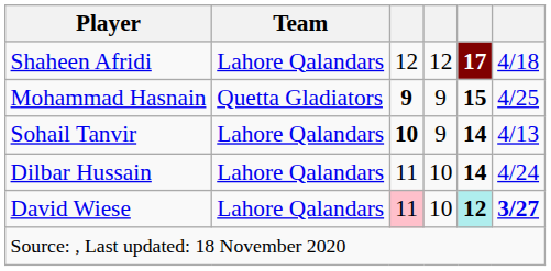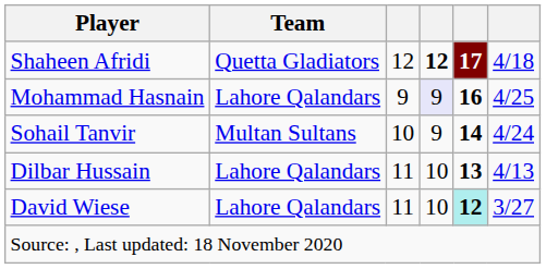 <table class="wikitable" style="text-align: center;">
 <tr>
 <th>Player</th>
 <th>Team</th>
 <th></th>
 <th></th>
 <th></th>
 <th></th>
 </tr>
 <tr>
 <td style="text-align:left"><a href='#'>Shaheen Afridi</a></td>
-<td style="text-align:left"><a href='#'>Lahore Qalandars</a></td>
+<td style="text-align:left"><a href='#'>Quetta Gladiators</a></td>
 <td>12</td>
-<td>12</td>
+<td><strong>12</strong></td>
 <td style="background:maroon;color:white"><strong>17</strong></td>
 <td><a href='#'>4/18</a></td>
 </tr>
 <tr>
 <td style="text-align:left"><a href='#'>Mohammad Hasnain</a></td>
-<td style="text-align:left"><a href='#'>Quetta Gladiators</a></td>
-<td><strong>9</strong></td>
+<td style="text-align:left"><a href='#'>Lahore Qalandars</a></td>
 <td>9</td>
-<td><strong>15</strong></td>
+<td style="background: lavender;">9</td>
+<td><strong>16</strong></td>
 <td><a href='#'>4/25</a></td>
 </tr>
 <tr>
 <td style="text-align:left"><a href='#'>Sohail Tanvir</a></td>
-<td style="text-align:left"><a href='#'>Lahore Qalandars</a></td>
-<td><strong>10</strong></td>
+<td style="text-align:left"><a href='#'>Multan Sultans</a></td>
+<td>10</td>
 <td>9</td>
 <td><strong>14</strong></td>
-<td><a href='#'>4/13</a></td>
+<td><a href='#'>4/24</a></td>
 </tr>
 <tr>
 <td style="text-align:left"><a href='#'>Dilbar Hussain</a></td>
 <td style="text-align:left"><a href='#'>Lahore Qalandars</a></td>
 <td>11</td>
 <td>10</td>
-<td><strong>14</strong></td>
-<td><a href='#'>4/24</a></td>
+<td><strong>13</strong></td>
+<td><a href='#'>4/13</a></td>
 </tr>
 <tr>
 <td style="text-align:left"><a href='#'>David Wiese</a></td>
 <td style="text-align:left"><a href='#'>Lahore Qalandars</a></td>
-<td style="background: pink;">11</td>
+<td>11</td>
 <td>10</td>
 <td style="background: paleturquoise;"><strong>12</strong></td>
-<td><strong><a href='#'>3/27</a></strong></td>
+<td><a href='#'>3/27</a></td>
 </tr>
 <tr>
 <td colspan="25" style="text-align:left"><small>Source: , Last updated: 18 November 2020</small></td>
 </tr>
 </table>
